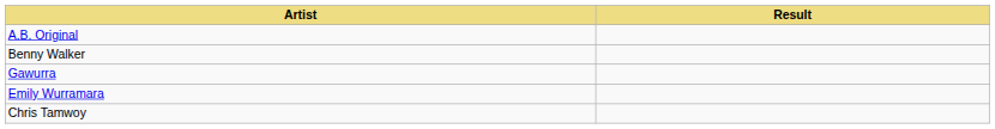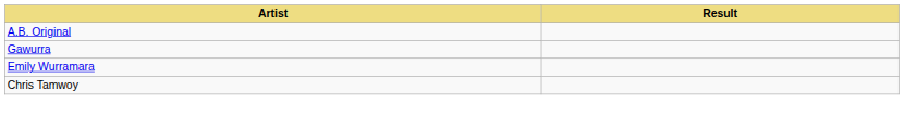 <table class="wikitable" width=100%>
 <tr>
 <th style="width:15%;background:#EEDD82;">Artist</th>
 <th style="width:10%;background:#EEDD82;">Result</th>
 </tr>
 <tr>
 <td><a href='#'>A.B. Original</a></td>
-<td></td>
-</tr>
-<tr>
-<td>Benny Walker</td>
 <td></td>
 </tr>
 <tr>
 <td><a href='#'>Gawurra</a></td>
 <td></td>
 </tr>
 <tr>
 <td><a href='#'>Emily Wurramara</a></td>
 <td></td>
 </tr>
 <tr>
 <td>Chris Tamwoy</td>
 <td></td>
 </tr>
 </table>
